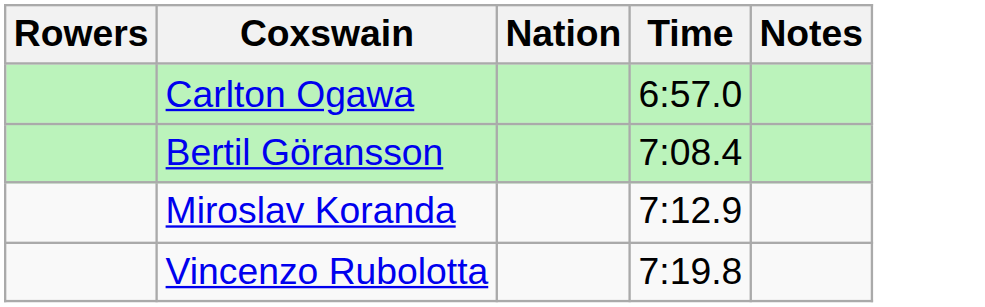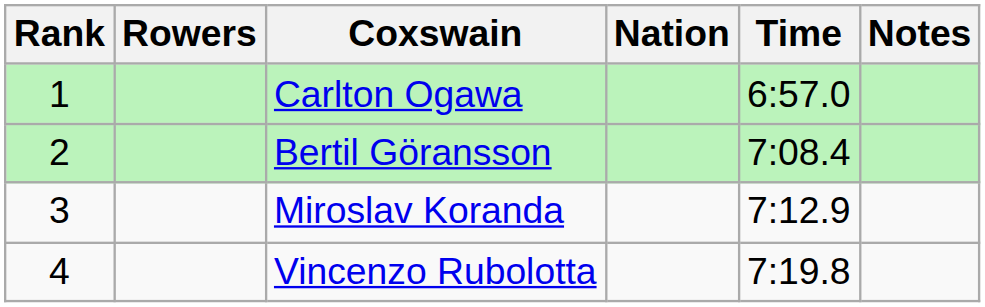 <table class="wikitable sortable" style="text-align:center">
 <tr>
+<th>Rank</th>
 <th>Rowers</th>
 <th>Coxswain</th>
 <th>Nation</th>
 <th>Time</th>
 <th>Notes</th>
 </tr>
 <tr bgcolor=bbf3bb>
+<td>1</td>
 <td></td>
 <td align=left><a href='#'>Carlton Ogawa</a></td>
 <td align=left></td>
 <td>6:57.0</td>
 <td></td>
 </tr>
 <tr bgcolor=bbf3bb>
+<td>2</td>
 <td></td>
 <td align=left><a href='#'>Bertil Göransson</a></td>
 <td align=left></td>
 <td>7:08.4</td>
 <td></td>
 </tr>
 <tr>
+<td>3</td>
 <td></td>
 <td align=left><a href='#'>Miroslav Koranda</a></td>
 <td align=left></td>
 <td>7:12.9</td>
 <td></td>
 </tr>
 <tr>
+<td>4</td>
 <td></td>
 <td align=left><a href='#'>Vincenzo Rubolotta</a></td>
 <td align=left></td>
 <td>7:19.8</td>
 <td></td>
 </tr>
 </table>
